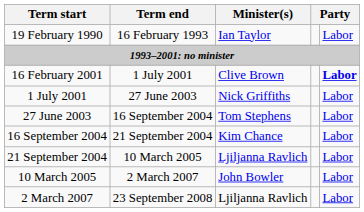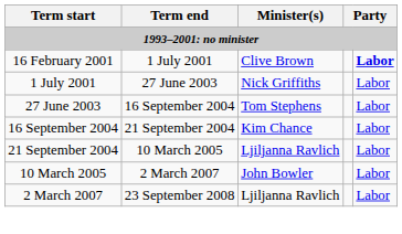 <table class="wikitable">
 <tr>
 <th>Term start</th>
 <th>Term end</th>
 <th>Minister(s)</th>
 <th colspan="2">Party</th>
-</tr>
-<tr>
-<td align=center>19 February 1990</td>
-<td align=center>16 February 1993</td>
-<td><a href='#'>Ian Taylor</a></td>
-<td> </td>
-<td><a href='#'>Labor</a></td>
 </tr>
 <tr>
 <th colspan=5 style="background: #cccccc;"><small><strong><em>1993–2001: no minister</em></strong></small></th>
 </tr>
 <tr>
 <td align=center>16 February 2001</td>
 <td align=center>1 July 2001</td>
 <td><a href='#'>Clive Brown</a></td>
 <td> </td>
 <td><strong><a href='#'>Labor</a></strong></td>
 </tr>
 <tr>
 <td align=center>1 July 2001</td>
 <td align=center>27 June 2003</td>
 <td><a href='#'>Nick Griffiths</a></td>
 <td> </td>
 <td><a href='#'>Labor</a></td>
 </tr>
 <tr>
 <td align=center>27 June 2003</td>
 <td align=center>16 September 2004</td>
 <td><a href='#'>Tom Stephens</a></td>
 <td> </td>
 <td><a href='#'>Labor</a></td>
 </tr>
 <tr>
 <td align=center>16 September 2004</td>
 <td align=center>21 September 2004</td>
 <td><a href='#'>Kim Chance</a></td>
 <td> </td>
 <td><a href='#'>Labor</a></td>
 </tr>
 <tr>
 <td align=center>21 September 2004</td>
 <td align=center>10 March 2005</td>
 <td><a href='#'>Ljiljanna Ravlich</a></td>
 <td> </td>
 <td><a href='#'>Labor</a></td>
 </tr>
 <tr>
 <td align=center>10 March 2005</td>
 <td align=center>2 March 2007</td>
 <td><a href='#'>John Bowler</a></td>
 <td> </td>
 <td><a href='#'>Labor</a></td>
 </tr>
 <tr>
 <td align=center>2 March 2007</td>
 <td align=center>23 September 2008</td>
 <td>Ljiljanna Ravlich </td>
 <td> </td>
 <td><a href='#'>Labor</a></td>
 </tr>
 </table>
